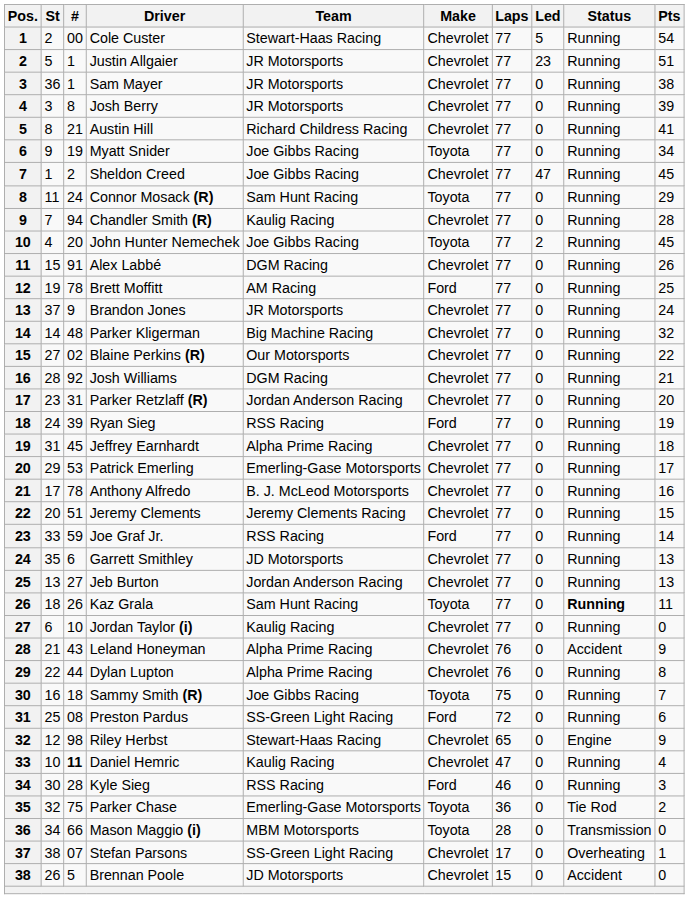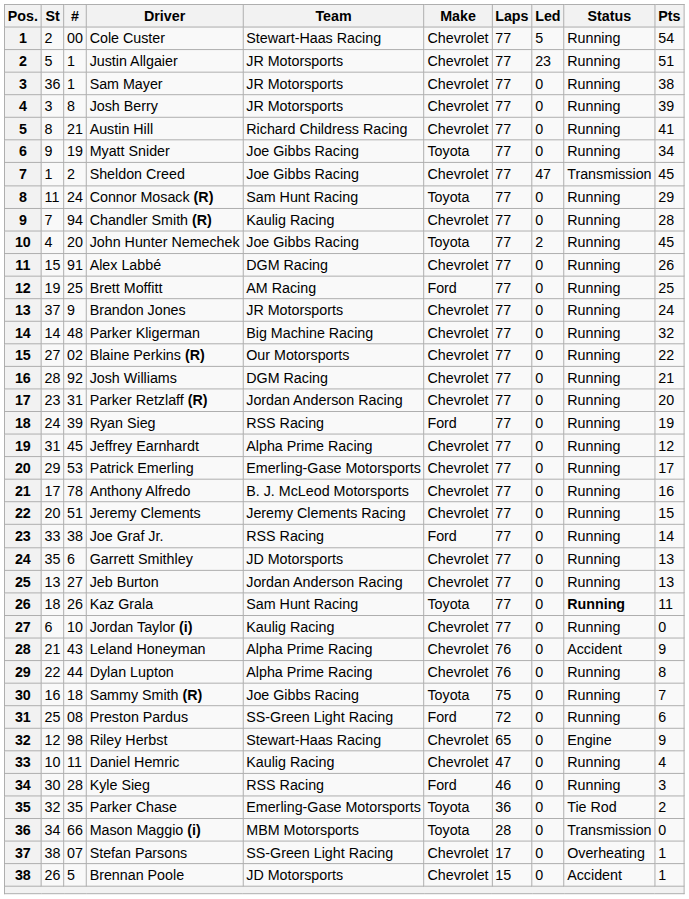 <table class="wikitable" style="font-size:95%">
 <tr>
 <th>Pos.</th>
 <th>St</th>
 <th>#</th>
 <th>Driver</th>
 <th>Team</th>
 <th>Make</th>
 <th>Laps</th>
 <th>Led</th>
 <th>Status</th>
 <th>Pts</th>
 </tr>
 <tr>
 <th>1</th>
 <td>2</td>
 <td>00</td>
 <td>Cole Custer</td>
 <td>Stewart-Haas Racing</td>
 <td>Chevrolet</td>
 <td>77</td>
 <td>5</td>
 <td>Running</td>
 <td>54</td>
 </tr>
 <tr>
 <th>2</th>
 <td>5</td>
 <td>1</td>
 <td>Justin Allgaier</td>
 <td>JR Motorsports</td>
 <td>Chevrolet</td>
 <td>77</td>
 <td>23</td>
 <td>Running</td>
 <td>51</td>
 </tr>
 <tr>
 <th>3</th>
 <td>36</td>
 <td>1</td>
 <td>Sam Mayer</td>
 <td>JR Motorsports</td>
 <td>Chevrolet</td>
 <td>77</td>
 <td>0</td>
 <td>Running</td>
 <td>38</td>
 </tr>
 <tr>
 <th>4</th>
 <td>3</td>
 <td>8</td>
 <td>Josh Berry</td>
 <td>JR Motorsports</td>
 <td>Chevrolet</td>
 <td>77</td>
 <td>0</td>
 <td>Running</td>
 <td>39</td>
 </tr>
 <tr>
 <th>5</th>
 <td>8</td>
 <td>21</td>
 <td>Austin Hill</td>
 <td>Richard Childress Racing</td>
 <td>Chevrolet</td>
 <td>77</td>
 <td>0</td>
 <td>Running</td>
 <td>41</td>
 </tr>
 <tr>
 <th>6</th>
 <td>9</td>
 <td>19</td>
 <td>Myatt Snider</td>
 <td>Joe Gibbs Racing</td>
 <td>Toyota</td>
 <td>77</td>
 <td>0</td>
 <td>Running</td>
 <td>34</td>
 </tr>
 <tr>
 <th>7</th>
 <td>1</td>
 <td>2</td>
 <td>Sheldon Creed</td>
 <td>Joe Gibbs Racing</td>
 <td>Chevrolet</td>
 <td>77</td>
 <td>47</td>
-<td>Running</td>
+<td>Transmission</td>
 <td>45</td>
 </tr>
 <tr>
 <th>8</th>
 <td>11</td>
 <td>24</td>
 <td>Connor Mosack <strong>(R)</strong></td>
 <td>Sam Hunt Racing</td>
 <td>Toyota</td>
 <td>77</td>
 <td>0</td>
 <td>Running</td>
 <td>29</td>
 </tr>
 <tr>
 <th>9</th>
 <td>7</td>
 <td>94</td>
 <td>Chandler Smith <strong>(R)</strong></td>
 <td>Kaulig Racing</td>
 <td>Chevrolet</td>
 <td>77</td>
 <td>0</td>
 <td>Running</td>
 <td>28</td>
 </tr>
 <tr>
 <th>10</th>
 <td>4</td>
 <td>20</td>
 <td>John Hunter Nemechek</td>
 <td>Joe Gibbs Racing</td>
 <td>Toyota</td>
 <td>77</td>
 <td>2</td>
 <td>Running</td>
 <td>45</td>
 </tr>
 <tr>
 <th>11</th>
 <td>15</td>
 <td>91</td>
 <td>Alex Labbé</td>
 <td>DGM Racing</td>
 <td>Chevrolet</td>
 <td>77</td>
 <td>0</td>
 <td>Running</td>
 <td>26</td>
 </tr>
 <tr>
 <th>12</th>
 <td>19</td>
-<td>78</td>
+<td>25</td>
 <td>Brett Moffitt</td>
 <td>AM Racing</td>
 <td>Ford</td>
 <td>77</td>
 <td>0</td>
 <td>Running</td>
 <td>25</td>
 </tr>
 <tr>
 <th>13</th>
 <td>37</td>
 <td>9</td>
 <td>Brandon Jones</td>
 <td>JR Motorsports</td>
 <td>Chevrolet</td>
 <td>77</td>
 <td>0</td>
 <td>Running</td>
 <td>24</td>
 </tr>
 <tr>
 <th>14</th>
 <td>14</td>
 <td>48</td>
 <td>Parker Kligerman</td>
 <td>Big Machine Racing</td>
 <td>Chevrolet</td>
 <td>77</td>
 <td>0</td>
 <td>Running</td>
 <td>32</td>
 </tr>
 <tr>
 <th>15</th>
 <td>27</td>
 <td>02</td>
 <td>Blaine Perkins <strong>(R)</strong></td>
 <td>Our Motorsports</td>
 <td>Chevrolet</td>
 <td>77</td>
 <td>0</td>
 <td>Running</td>
 <td>22</td>
 </tr>
 <tr>
 <th>16</th>
 <td>28</td>
 <td>92</td>
 <td>Josh Williams</td>
 <td>DGM Racing</td>
 <td>Chevrolet</td>
 <td>77</td>
 <td>0</td>
 <td>Running</td>
 <td>21</td>
 </tr>
 <tr>
 <th>17</th>
 <td>23</td>
 <td>31</td>
 <td>Parker Retzlaff <strong>(R)</strong></td>
 <td>Jordan Anderson Racing</td>
 <td>Chevrolet</td>
 <td>77</td>
 <td>0</td>
 <td>Running</td>
 <td>20</td>
 </tr>
 <tr>
 <th>18</th>
 <td>24</td>
 <td>39</td>
 <td>Ryan Sieg</td>
 <td>RSS Racing</td>
 <td>Ford</td>
 <td>77</td>
 <td>0</td>
 <td>Running</td>
 <td>19</td>
 </tr>
 <tr>
 <th>19</th>
 <td>31</td>
 <td>45</td>
 <td>Jeffrey Earnhardt</td>
 <td>Alpha Prime Racing</td>
 <td>Chevrolet</td>
 <td>77</td>
 <td>0</td>
 <td>Running</td>
-<td>18</td>
+<td>12</td>
 </tr>
 <tr>
 <th>20</th>
 <td>29</td>
 <td>53</td>
 <td>Patrick Emerling</td>
 <td>Emerling-Gase Motorsports</td>
 <td>Chevrolet</td>
 <td>77</td>
 <td>0</td>
 <td>Running</td>
 <td>17</td>
 </tr>
 <tr>
 <th>21</th>
 <td>17</td>
 <td>78</td>
 <td>Anthony Alfredo</td>
 <td>B. J. McLeod Motorsports</td>
 <td>Chevrolet</td>
 <td>77</td>
 <td>0</td>
 <td>Running</td>
 <td>16</td>
 </tr>
 <tr>
 <th>22</th>
 <td>20</td>
 <td>51</td>
 <td>Jeremy Clements</td>
 <td>Jeremy Clements Racing</td>
 <td>Chevrolet</td>
 <td>77</td>
 <td>0</td>
 <td>Running</td>
 <td>15</td>
 </tr>
 <tr>
 <th>23</th>
 <td>33</td>
-<td>59</td>
+<td>38</td>
 <td>Joe Graf Jr.</td>
 <td>RSS Racing</td>
 <td>Ford</td>
 <td>77</td>
 <td>0</td>
 <td>Running</td>
 <td>14</td>
 </tr>
 <tr>
 <th>24</th>
 <td>35</td>
 <td>6</td>
 <td>Garrett Smithley</td>
 <td>JD Motorsports</td>
 <td>Chevrolet</td>
 <td>77</td>
 <td>0</td>
 <td>Running</td>
 <td>13</td>
 </tr>
 <tr>
 <th>25</th>
 <td>13</td>
 <td>27</td>
 <td>Jeb Burton</td>
 <td>Jordan Anderson Racing</td>
 <td>Chevrolet</td>
 <td>77</td>
 <td>0</td>
 <td>Running</td>
 <td>13</td>
 </tr>
 <tr>
 <th>26</th>
 <td>18</td>
 <td>26</td>
 <td>Kaz Grala</td>
 <td>Sam Hunt Racing</td>
 <td>Toyota</td>
 <td>77</td>
 <td>0</td>
 <td><strong>Running</strong></td>
 <td>11</td>
 </tr>
 <tr>
 <th>27</th>
 <td>6</td>
 <td>10</td>
 <td>Jordan Taylor <strong>(i)</strong></td>
 <td>Kaulig Racing</td>
 <td>Chevrolet</td>
 <td>77</td>
 <td>0</td>
 <td>Running</td>
 <td>0</td>
 </tr>
 <tr>
 <th>28</th>
 <td>21</td>
 <td>43</td>
 <td>Leland Honeyman</td>
 <td>Alpha Prime Racing</td>
 <td>Chevrolet</td>
 <td>76</td>
 <td>0</td>
 <td>Accident</td>
 <td>9</td>
 </tr>
 <tr>
 <th>29</th>
 <td>22</td>
 <td>44</td>
 <td>Dylan Lupton</td>
 <td>Alpha Prime Racing</td>
 <td>Chevrolet</td>
 <td>76</td>
 <td>0</td>
 <td>Running</td>
 <td>8</td>
 </tr>
 <tr>
 <th>30</th>
 <td>16</td>
 <td>18</td>
 <td>Sammy Smith <strong>(R)</strong></td>
 <td>Joe Gibbs Racing</td>
 <td>Toyota</td>
 <td>75</td>
 <td>0</td>
 <td>Running</td>
 <td>7</td>
 </tr>
 <tr>
 <th>31</th>
 <td>25</td>
 <td>08</td>
 <td>Preston Pardus</td>
 <td>SS-Green Light Racing</td>
 <td>Ford</td>
 <td>72</td>
 <td>0</td>
 <td>Running</td>
 <td>6</td>
 </tr>
 <tr>
 <th>32</th>
 <td>12</td>
 <td>98</td>
 <td>Riley Herbst</td>
 <td>Stewart-Haas Racing</td>
 <td>Chevrolet</td>
 <td>65</td>
 <td>0</td>
 <td>Engine</td>
 <td>9</td>
 </tr>
 <tr>
 <th>33</th>
 <td>10</td>
-<td><strong>11</strong></td>
+<td>11</td>
 <td>Daniel Hemric</td>
 <td>Kaulig Racing</td>
 <td>Chevrolet</td>
 <td>47</td>
 <td>0</td>
 <td>Running</td>
 <td>4</td>
 </tr>
 <tr>
 <th>34</th>
 <td>30</td>
 <td>28</td>
 <td>Kyle Sieg</td>
 <td>RSS Racing</td>
 <td>Ford</td>
 <td>46</td>
 <td>0</td>
 <td>Running</td>
 <td>3</td>
 </tr>
 <tr>
 <th>35</th>
 <td>32</td>
-<td>75</td>
+<td>35</td>
 <td>Parker Chase</td>
 <td>Emerling-Gase Motorsports</td>
 <td>Toyota</td>
 <td>36</td>
 <td>0</td>
 <td>Tie Rod</td>
 <td>2</td>
 </tr>
 <tr>
 <th>36</th>
 <td>34</td>
 <td>66</td>
 <td>Mason Maggio <strong>(i)</strong></td>
 <td>MBM Motorsports</td>
 <td>Toyota</td>
 <td>28</td>
 <td>0</td>
 <td>Transmission</td>
 <td>0</td>
 </tr>
 <tr>
 <th>37</th>
 <td>38</td>
 <td>07</td>
 <td>Stefan Parsons</td>
 <td>SS-Green Light Racing</td>
 <td>Chevrolet</td>
 <td>17</td>
 <td>0</td>
 <td>Overheating</td>
 <td>1</td>
 </tr>
 <tr>
 <th>38</th>
 <td>26</td>
 <td>5</td>
 <td>Brennan Poole</td>
 <td>JD Motorsports</td>
 <td>Chevrolet</td>
 <td>15</td>
 <td>0</td>
 <td>Accident</td>
-<td>0</td>
+<td>1</td>
 </tr>
 <tr>
 <th colspan="10"></th>
 </tr>
 </table>
